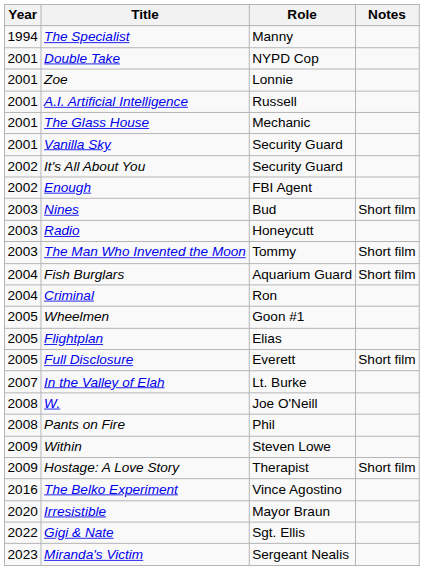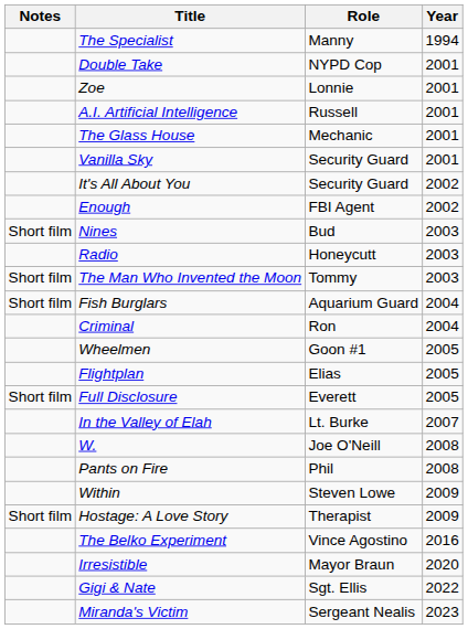 <table class="wikitable sortable">
 <tr>
-<th>Year</th>
+<th>Notes</th>
 <th>Title</th>
 <th>Role</th>
-<th>Notes</th>
+<th>Year</th>
 </tr>
 <tr>
-<td>1994</td>
+<td></td>
 <td><em><a href='#'>The Specialist</a></em></td>
 <td>Manny</td>
-<td></td>
+<td>1994</td>
 </tr>
 <tr>
-<td>2001</td>
+<td></td>
 <td><em><a href='#'>Double Take</a></em></td>
 <td>NYPD Cop</td>
-<td></td>
+<td>2001</td>
 </tr>
 <tr>
-<td>2001</td>
+<td></td>
 <td><em>Zoe</em></td>
 <td>Lonnie</td>
-<td></td>
+<td>2001</td>
 </tr>
 <tr>
-<td>2001</td>
+<td></td>
 <td><em><a href='#'>A.I. Artificial Intelligence</a></em></td>
 <td>Russell</td>
-<td></td>
+<td>2001</td>
 </tr>
 <tr>
-<td>2001</td>
+<td></td>
 <td><em><a href='#'>The Glass House</a></em></td>
 <td>Mechanic</td>
-<td></td>
+<td>2001</td>
 </tr>
 <tr>
-<td>2001</td>
+<td></td>
 <td><em><a href='#'>Vanilla Sky</a></em></td>
 <td>Security Guard</td>
-<td></td>
+<td>2001</td>
 </tr>
 <tr>
-<td>2002</td>
+<td></td>
 <td><em>It's All About You</em></td>
 <td>Security Guard</td>
-<td></td>
+<td>2002</td>
 </tr>
 <tr>
-<td>2002</td>
+<td></td>
 <td><em><a href='#'>Enough</a></em></td>
 <td>FBI Agent</td>
-<td></td>
+<td>2002</td>
 </tr>
 <tr>
-<td>2003</td>
+<td>Short film</td>
 <td><em><a href='#'>Nines</a></em></td>
 <td>Bud</td>
-<td>Short film</td>
+<td>2003</td>
 </tr>
 <tr>
-<td>2003</td>
+<td></td>
 <td><em><a href='#'>Radio</a></em></td>
 <td>Honeycutt</td>
-<td></td>
+<td>2003</td>
 </tr>
 <tr>
-<td>2003</td>
+<td>Short film</td>
 <td><em><a href='#'>The Man Who Invented the Moon</a></em></td>
 <td>Tommy</td>
-<td>Short film</td>
+<td>2003</td>
 </tr>
 <tr>
-<td>2004</td>
+<td>Short film</td>
 <td><em>Fish Burglars</em></td>
 <td>Aquarium Guard</td>
-<td>Short film</td>
+<td>2004</td>
 </tr>
 <tr>
-<td>2004</td>
+<td></td>
 <td><em><a href='#'>Criminal</a></em></td>
 <td>Ron</td>
-<td></td>
+<td>2004</td>
 </tr>
 <tr>
-<td>2005</td>
+<td></td>
 <td><em>Wheelmen</em></td>
 <td>Goon #1</td>
-<td></td>
+<td>2005</td>
 </tr>
 <tr>
-<td>2005</td>
+<td></td>
 <td><em><a href='#'>Flightplan</a></em></td>
 <td>Elias</td>
-<td></td>
+<td>2005</td>
 </tr>
 <tr>
-<td>2005</td>
+<td>Short film</td>
 <td><em><a href='#'>Full Disclosure</a></em></td>
 <td>Everett</td>
-<td>Short film</td>
+<td>2005</td>
 </tr>
 <tr>
-<td>2007</td>
+<td></td>
 <td><em><a href='#'>In the Valley of Elah</a></em></td>
 <td>Lt. Burke</td>
-<td></td>
+<td>2007</td>
 </tr>
 <tr>
-<td>2008</td>
+<td></td>
 <td><em><a href='#'>W.</a></em></td>
 <td>Joe O'Neill</td>
-<td></td>
+<td>2008</td>
 </tr>
 <tr>
-<td>2008</td>
+<td></td>
 <td><em>Pants on Fire</em></td>
 <td>Phil</td>
-<td></td>
+<td>2008</td>
 </tr>
 <tr>
-<td>2009</td>
+<td></td>
 <td><em>Within</em></td>
 <td>Steven Lowe</td>
-<td></td>
+<td>2009</td>
 </tr>
 <tr>
-<td>2009</td>
+<td>Short film</td>
 <td><em>Hostage: A Love Story</em></td>
 <td>Therapist</td>
-<td>Short film</td>
+<td>2009</td>
 </tr>
 <tr>
-<td>2016</td>
+<td></td>
 <td><em><a href='#'>The Belko Experiment</a></em></td>
 <td>Vince Agostino</td>
-<td></td>
+<td>2016</td>
 </tr>
 <tr>
-<td>2020</td>
+<td></td>
 <td><em><a href='#'>Irresistible</a></em></td>
 <td>Mayor Braun</td>
-<td></td>
+<td>2020</td>
 </tr>
 <tr>
-<td>2022</td>
+<td></td>
 <td><em><a href='#'>Gigi & Nate</a></em></td>
 <td>Sgt. Ellis</td>
-<td></td>
+<td>2022</td>
 </tr>
 <tr>
-<td>2023</td>
+<td></td>
 <td><em><a href='#'>Miranda's Victim</a></em></td>
 <td>Sergeant Nealis</td>
-<td></td>
+<td>2023</td>
 </tr>
 </table>
